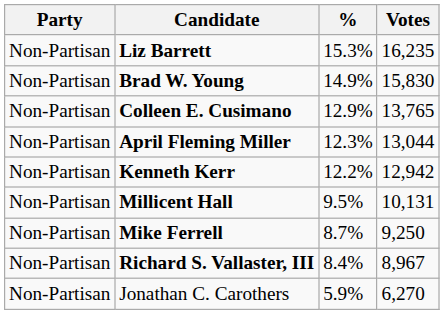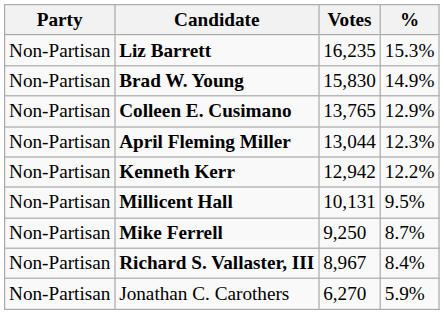 <table class="wikitable">
 <tr>
 <th>Party</th>
 <th>Candidate</th>
+<th>Votes</th>
 <th>%</th>
-<th>Votes</th>
 </tr>
 <tr>
 <td>Non-Partisan</td>
 <td><strong>Liz Barrett</strong></td>
+<td>16,235</td>
 <td>15.3%</td>
-<td>16,235</td>
 </tr>
 <tr>
 <td>Non-Partisan</td>
 <td><strong>Brad W. Young</strong></td>
+<td>15,830</td>
 <td>14.9%</td>
-<td>15,830</td>
 </tr>
 <tr>
 <td>Non-Partisan</td>
 <td><strong>Colleen E. Cusimano</strong></td>
+<td>13,765</td>
 <td>12.9%</td>
-<td>13,765</td>
 </tr>
 <tr>
 <td>Non-Partisan</td>
 <td><strong>April Fleming Miller</strong></td>
+<td>13,044</td>
 <td>12.3%</td>
-<td>13,044</td>
 </tr>
 <tr>
 <td>Non-Partisan</td>
 <td><strong>Kenneth Kerr</strong></td>
+<td>12,942</td>
 <td>12.2%</td>
-<td>12,942</td>
 </tr>
 <tr>
 <td>Non-Partisan</td>
 <td><strong>Millicent Hall</strong></td>
+<td>10,131</td>
 <td>9.5%</td>
-<td>10,131</td>
 </tr>
 <tr>
 <td>Non-Partisan</td>
 <td><strong>Mike Ferrell</strong></td>
+<td>9,250</td>
 <td>8.7%</td>
-<td>9,250</td>
 </tr>
 <tr>
 <td>Non-Partisan</td>
 <td><strong>Richard S. Vallaster, III</strong></td>
+<td>8,967</td>
 <td>8.4%</td>
-<td>8,967</td>
 </tr>
 <tr>
 <td>Non-Partisan</td>
 <td>Jonathan C. Carothers</td>
+<td>6,270</td>
 <td>5.9%</td>
-<td>6,270</td>
 </tr>
 </table>
